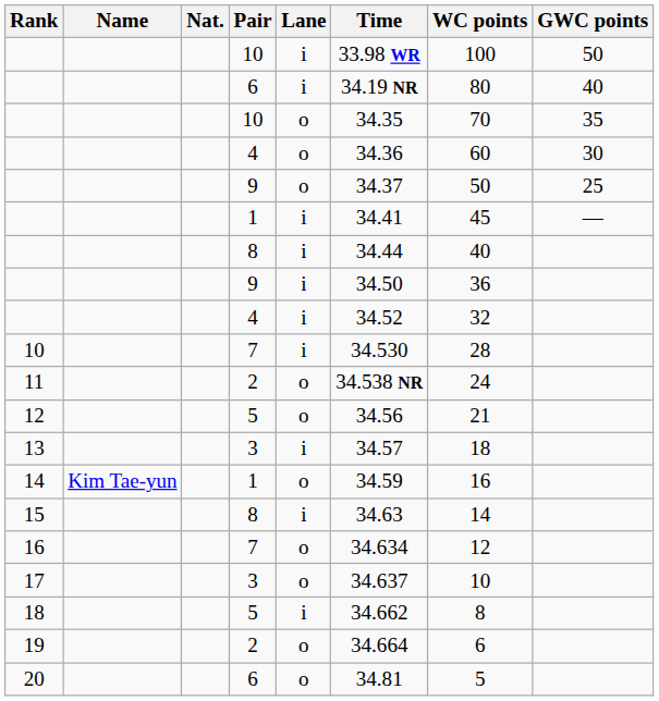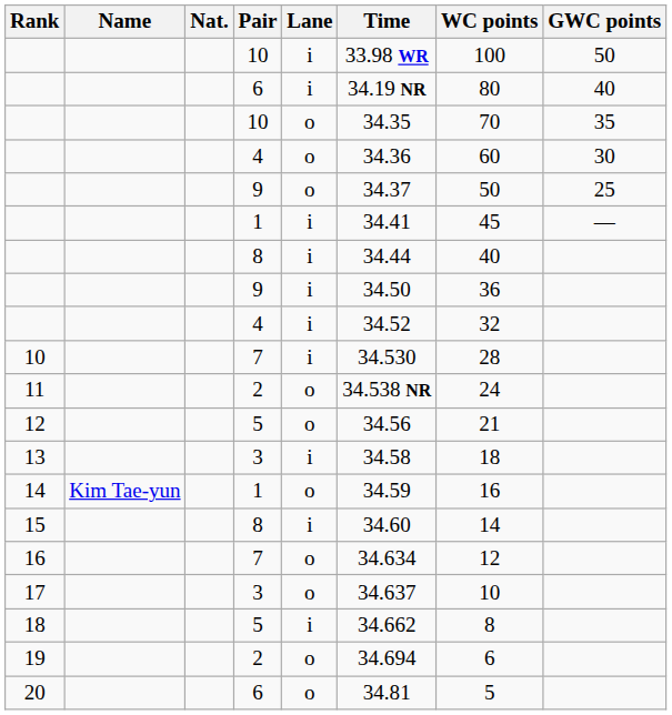 <table class="wikitable sortable" style="text-align:center">
 <tr>
 <th>Rank</th>
 <th>Name</th>
 <th>Nat.</th>
 <th>Pair</th>
 <th>Lane</th>
 <th>Time</th>
 <th>WC points</th>
 <th>GWC points</th>
 </tr>
 <tr>
 <td></td>
 <td align=left></td>
 <td></td>
 <td>10</td>
 <td>i</td>
 <td>33.98 <small><strong><a href='#'>WR</a></strong></small></td>
 <td>100</td>
 <td>50</td>
 </tr>
 <tr>
 <td></td>
 <td align=left></td>
 <td></td>
 <td>6</td>
 <td>i</td>
 <td>34.19 <small><strong>NR</strong> </small></td>
 <td>80</td>
 <td>40</td>
 </tr>
 <tr>
 <td></td>
 <td align=left></td>
 <td></td>
 <td>10</td>
 <td>o</td>
 <td>34.35</td>
 <td>70</td>
 <td>35</td>
 </tr>
 <tr>
 <td></td>
 <td align=left></td>
 <td></td>
 <td>4</td>
 <td>o</td>
 <td>34.36</td>
 <td>60</td>
 <td>30</td>
 </tr>
 <tr>
 <td></td>
 <td align=left></td>
 <td></td>
 <td>9</td>
 <td>o</td>
 <td>34.37</td>
 <td>50</td>
 <td>25</td>
 </tr>
 <tr>
 <td></td>
 <td align=left></td>
 <td></td>
 <td>1</td>
 <td>i</td>
 <td>34.41</td>
 <td>45</td>
 <td>—</td>
 </tr>
 <tr>
 <td></td>
 <td align=left></td>
 <td></td>
 <td>8</td>
 <td>i</td>
 <td>34.44</td>
 <td>40</td>
 <td></td>
 </tr>
 <tr>
 <td></td>
 <td align=left></td>
 <td></td>
 <td>9</td>
 <td>i</td>
 <td>34.50</td>
 <td>36</td>
 <td></td>
 </tr>
 <tr>
 <td></td>
 <td align=left></td>
 <td></td>
 <td>4</td>
 <td>i</td>
 <td>34.52</td>
 <td>32</td>
 <td></td>
 </tr>
 <tr>
 <td>10</td>
 <td align=left></td>
 <td></td>
 <td>7</td>
 <td>i</td>
 <td>34.530</td>
 <td>28</td>
 <td></td>
 </tr>
 <tr>
 <td>11</td>
 <td align=left></td>
 <td></td>
 <td>2</td>
 <td>o</td>
 <td>34.538 <small><strong>NR </strong></small></td>
 <td>24</td>
 <td></td>
 </tr>
 <tr>
 <td>12</td>
 <td align=left></td>
 <td></td>
 <td>5</td>
 <td>o</td>
 <td>34.56</td>
 <td>21</td>
 <td></td>
 </tr>
 <tr>
 <td>13</td>
 <td align=left></td>
 <td></td>
 <td>3</td>
 <td>i</td>
-<td>34.57</td>
+<td>34.58</td>
 <td>18</td>
 <td></td>
 </tr>
 <tr>
 <td>14</td>
 <td align=left><a href='#'>Kim Tae-yun</a></td>
 <td></td>
 <td>1</td>
 <td>o</td>
 <td>34.59</td>
 <td>16</td>
 <td></td>
 </tr>
 <tr>
 <td>15</td>
 <td align=left></td>
 <td></td>
 <td>8</td>
 <td>i</td>
-<td>34.63</td>
+<td>34.60</td>
 <td>14</td>
 <td></td>
 </tr>
 <tr>
 <td>16</td>
 <td align=left></td>
 <td></td>
 <td>7</td>
 <td>o</td>
 <td>34.634</td>
 <td>12</td>
 <td></td>
 </tr>
 <tr>
 <td>17</td>
 <td align=left></td>
 <td></td>
 <td>3</td>
 <td>o</td>
 <td>34.637</td>
 <td>10</td>
 <td></td>
 </tr>
 <tr>
 <td>18</td>
 <td align=left></td>
 <td></td>
 <td>5</td>
 <td>i</td>
 <td>34.662</td>
 <td>8</td>
 <td></td>
 </tr>
 <tr>
 <td>19</td>
 <td align=left></td>
 <td></td>
 <td>2</td>
 <td>o</td>
-<td>34.664</td>
+<td>34.694</td>
 <td>6</td>
 <td></td>
 </tr>
 <tr>
 <td>20</td>
 <td align=left></td>
 <td></td>
 <td>6</td>
 <td>o</td>
 <td>34.81</td>
 <td>5</td>
 <td></td>
 </tr>
 </table>
